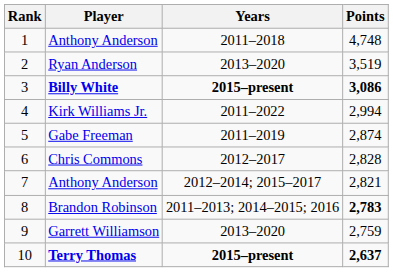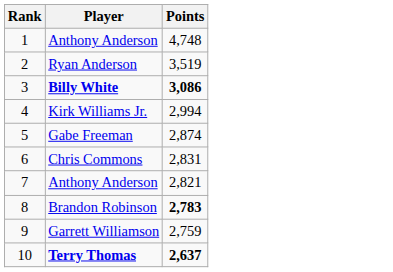 <table class="wikitable" style="font-size:95%;">
 <tr>
 <th>Rank</th>
 <th>Player</th>
-<th align=center>Years</th>
 <th>Points</th>
 </tr>
 <tr>
 <td align=center>1</td>
 <td> <a href='#'>Anthony Anderson</a></td>
-<td align=center>2011–2018</td>
 <td align=center>4,748</td>
 </tr>
 <tr>
 <td align=center>2</td>
 <td> <a href='#'>Ryan Anderson</a></td>
-<td align=center>2013–2020</td>
 <td align=center>3,519</td>
 </tr>
 <tr>
 <td align=center>3</td>
 <td> <strong><a href='#'>Billy White</a></strong></td>
-<td align=center><strong>2015–present</strong></td>
 <td align=center><strong>3,086</strong></td>
 </tr>
 <tr>
 <td align=center>4</td>
 <td> <a href='#'>Kirk Williams Jr.</a></td>
-<td align=center>2011–2022</td>
 <td align=center>2,994</td>
 </tr>
 <tr>
 <td align=center>5</td>
 <td> <a href='#'>Gabe Freeman</a></td>
-<td align=center>2011–2019</td>
 <td align=center>2,874</td>
 </tr>
 <tr>
 <td align=center>6</td>
 <td> <a href='#'>Chris Commons</a></td>
-<td align=center>2012–2017</td>
-<td align=center>2,828</td>
+<td align=center>2,831</td>
 </tr>
 <tr>
 <td align=center>7</td>
 <td> <a href='#'>Anthony Anderson</a></td>
-<td align=center>2012–2014; 2015–2017</td>
 <td align=center>2,821</td>
 </tr>
 <tr>
 <td align=center>8</td>
 <td> <a href='#'>Brandon Robinson</a></td>
-<td align=center>2011–2013; 2014–2015; 2016</td>
 <td align=center><strong>2,783</strong></td>
 </tr>
 <tr>
 <td align=center>9</td>
 <td> <a href='#'>Garrett Williamson</a></td>
-<td align=center>2013–2020</td>
 <td align=center>2,759</td>
 </tr>
 <tr>
 <td align=center>10</td>
 <td> <strong><a href='#'>Terry Thomas</a></strong></td>
-<td align=center><strong>2015–present</strong></td>
 <td align=center><strong>2,637</strong></td>
 </tr>
 </table>
